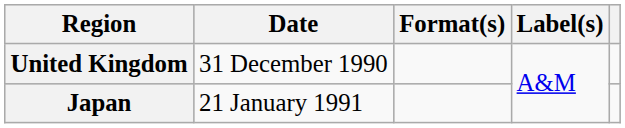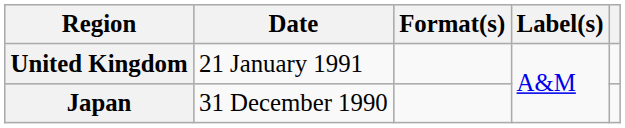 <table class="wikitable plainrowheaders">
 <tr>
 <th scope="col">Region</th>
 <th scope="col">Date</th>
 <th scope="col">Format(s)</th>
 <th scope="col">Label(s)</th>
 <th scope="col"></th>
 </tr>
 <tr>
 <th scope="row">United Kingdom</th>
-<td>31 December 1990</td>
+<td>21 January 1991</td>
 <td></td>
 <td rowspan="2"><a href='#'>A&M</a></td>
 <td align="center"></td>
 </tr>
 <tr>
 <th scope="row">Japan</th>
-<td>21 January 1991</td>
+<td>31 December 1990</td>
 <td></td>
 <td align="center"></td>
 </tr>
 </table>
